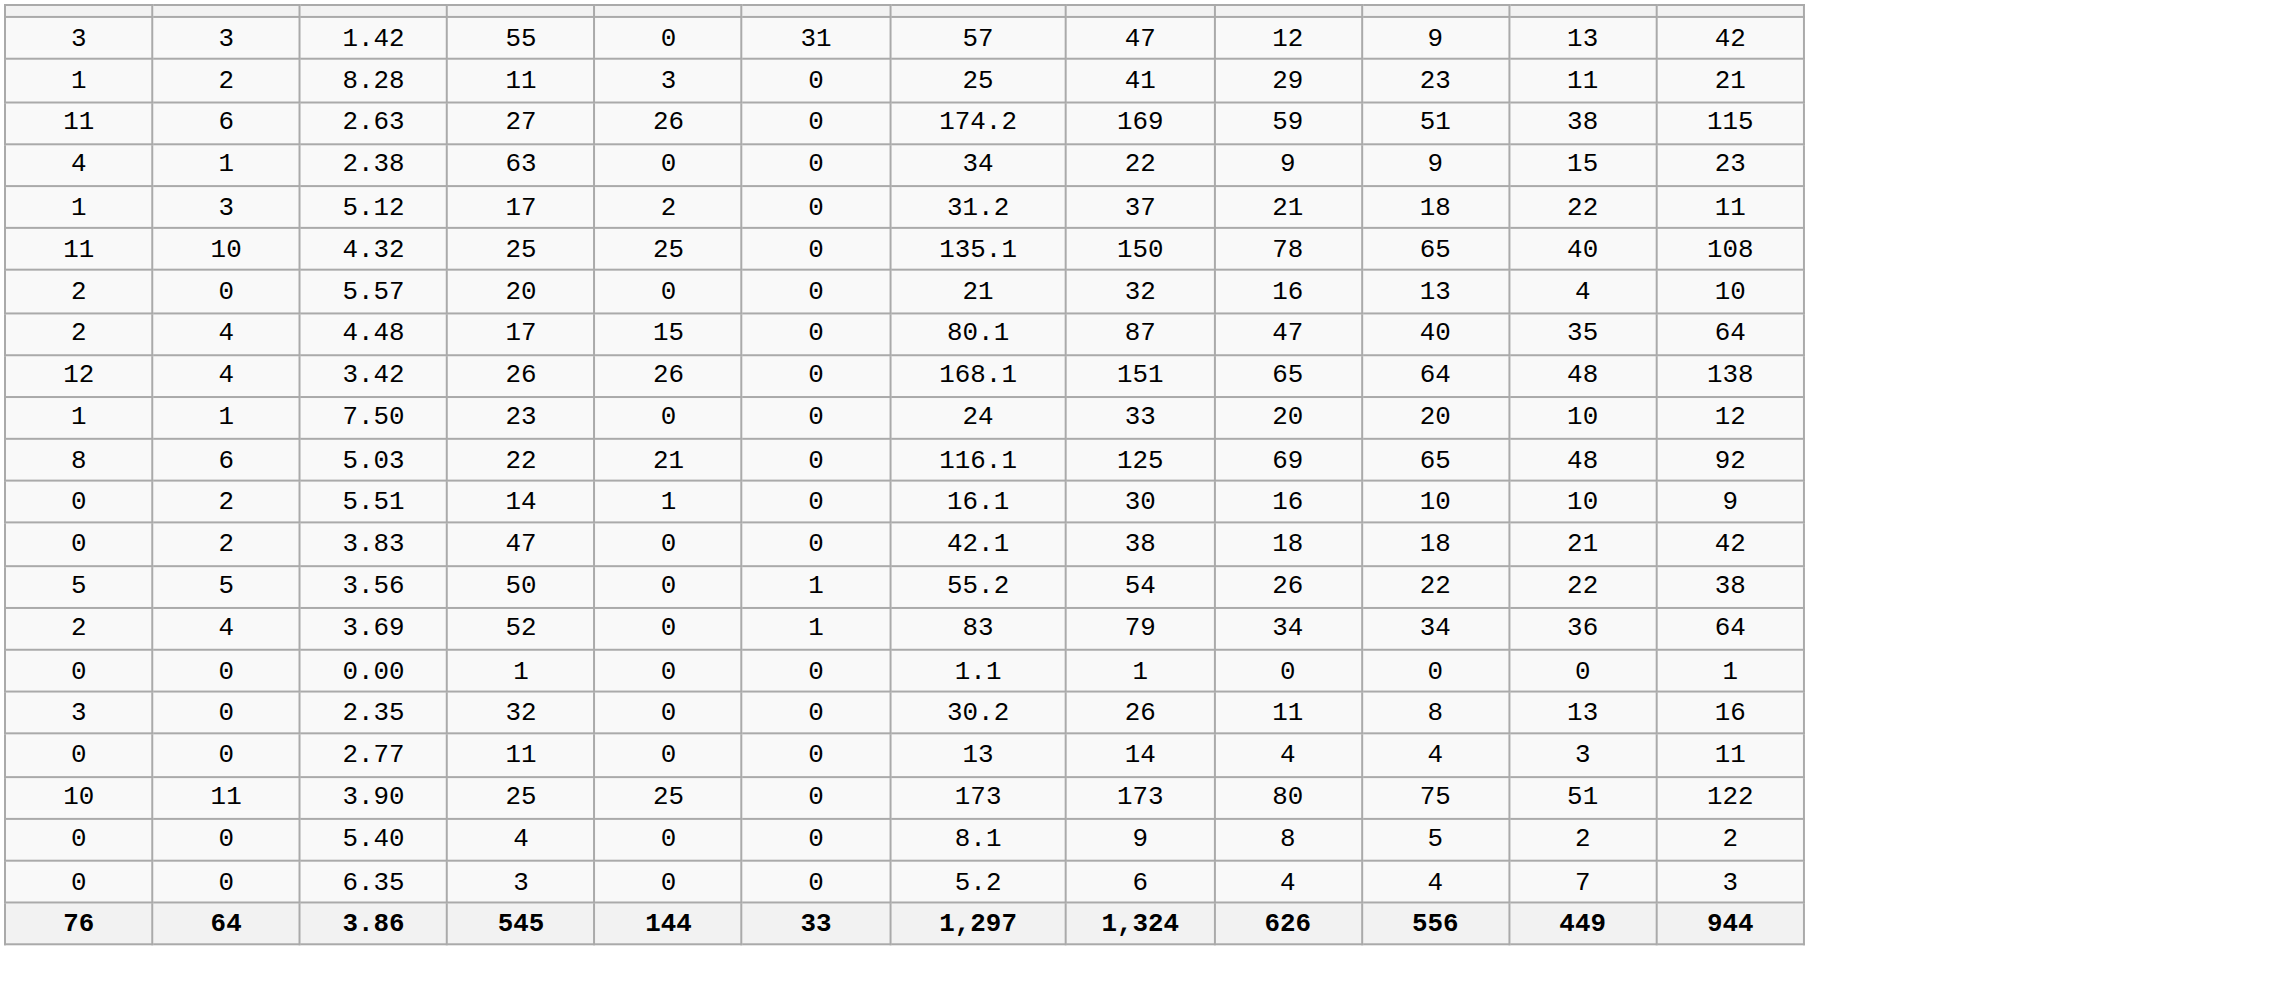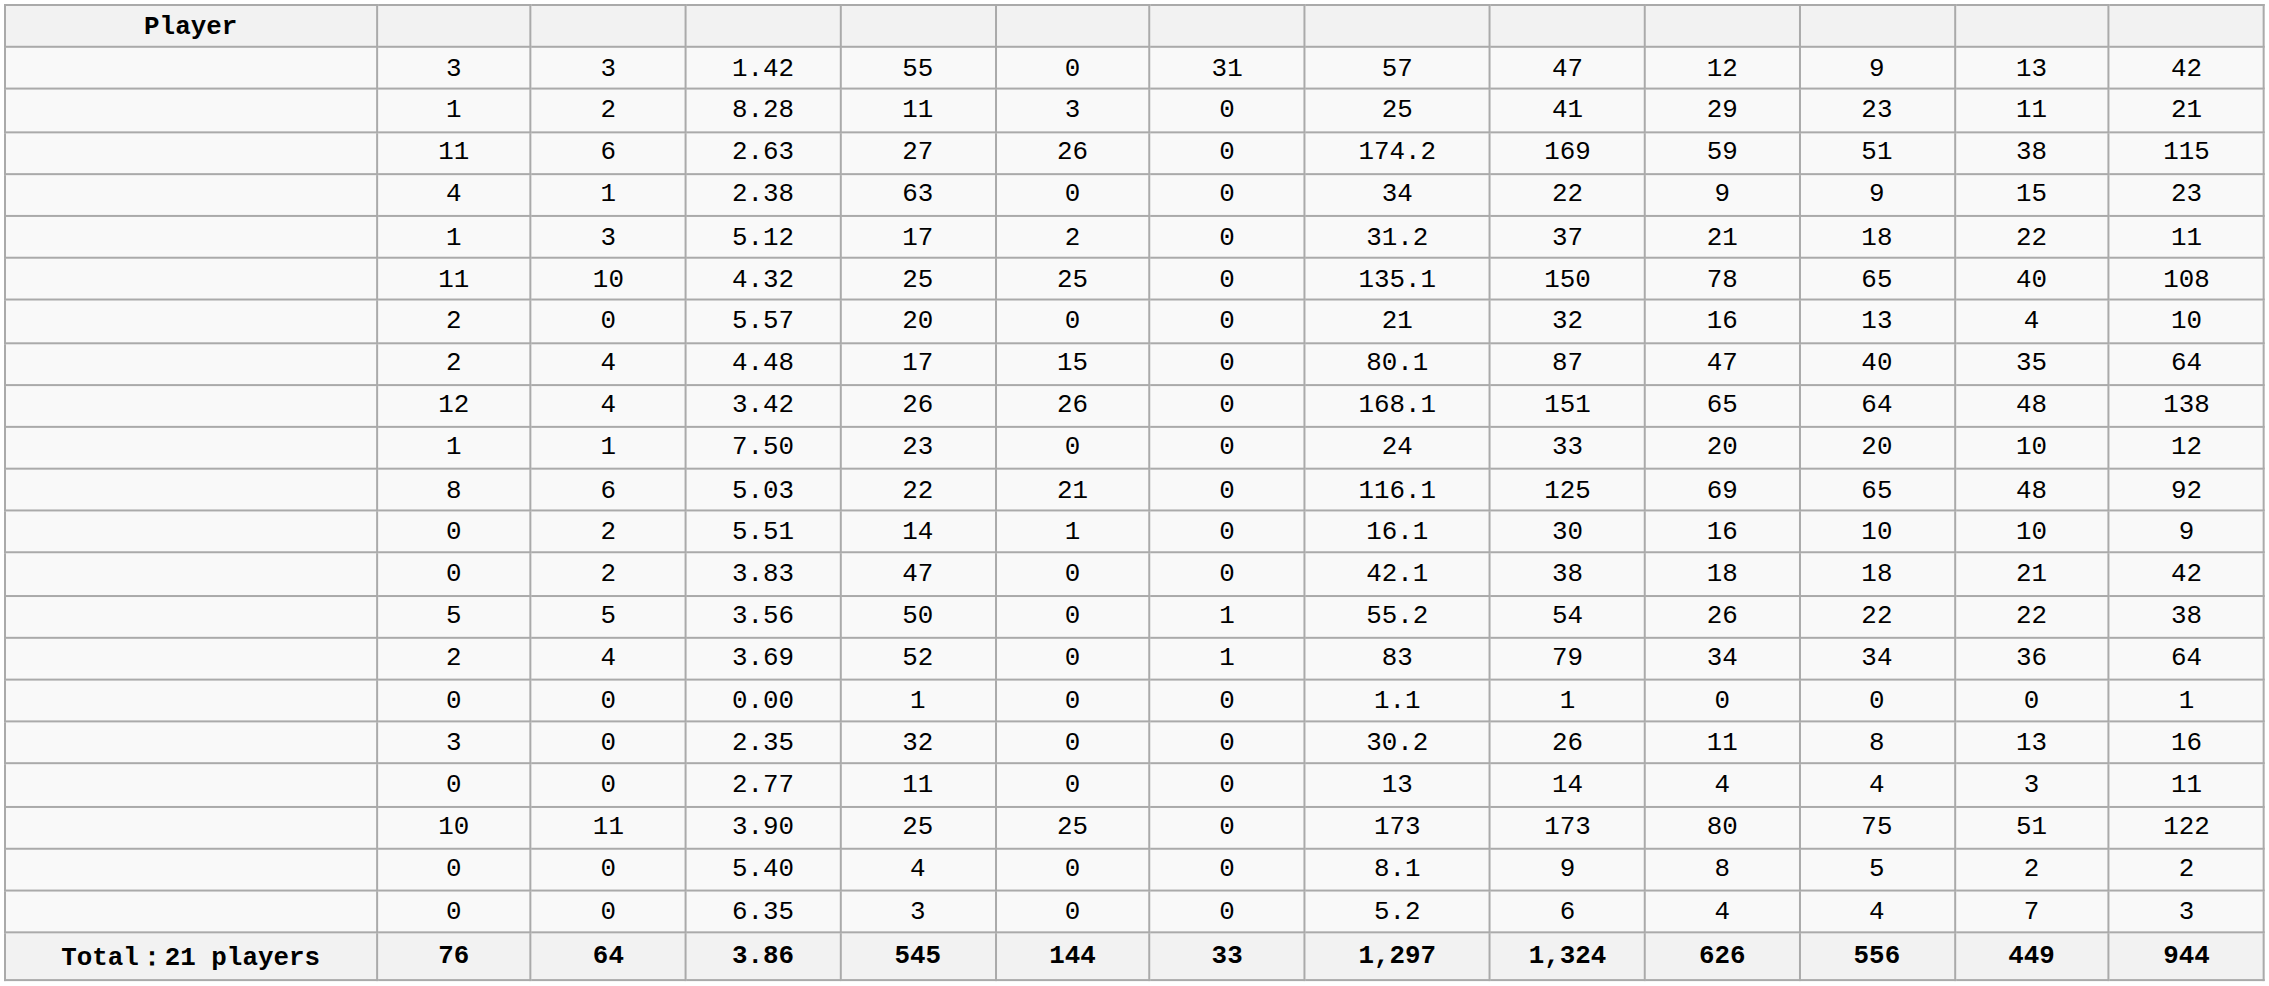 <table class="wikitable sortable" style="text-align:center;">
 <tr>
+<th width="12%">Player</th>
 <th width="5%"><a href='#'></a></th>
 <th width="5%"><a href='#'></a></th>
 <th width="5%"><a href='#'></a></th>
 <th width="5%"><a href='#'></a></th>
 <th width="5%"><a href='#'></a></th>
 <th width="5%"><a href='#'></a></th>
 <th width="6%"><a href='#'></a></th>
 <th width="5%"><a href='#'></a></th>
 <th width="5%"><a href='#'></a></th>
 <th width="5%"><a href='#'></a></th>
 <th width="5%"><a href='#'></a></th>
 <th width="5%"><a href='#'></a></th>
 </tr>
 <tr>
+<td align="left"></td>
 <td>3</td>
 <td>3</td>
 <td>1.42</td>
 <td>55</td>
 <td>0</td>
 <td>31</td>
 <td>57</td>
 <td>47</td>
 <td>12</td>
 <td>9</td>
 <td>13</td>
 <td>42</td>
 </tr>
 <tr>
+<td align="left"></td>
 <td>1</td>
 <td>2</td>
 <td>8.28</td>
 <td>11</td>
 <td>3</td>
 <td>0</td>
 <td>25</td>
 <td>41</td>
 <td>29</td>
 <td>23</td>
 <td>11</td>
 <td>21</td>
 </tr>
 <tr>
+<td align="left"></td>
 <td>11</td>
 <td>6</td>
 <td>2.63</td>
 <td>27</td>
 <td>26</td>
 <td>0</td>
 <td>174.2</td>
 <td>169</td>
 <td>59</td>
 <td>51</td>
 <td>38</td>
 <td>115</td>
 </tr>
 <tr>
+<td align="left"></td>
 <td>4</td>
 <td>1</td>
 <td>2.38</td>
 <td>63</td>
 <td>0</td>
 <td>0</td>
 <td>34</td>
 <td>22</td>
 <td>9</td>
 <td>9</td>
 <td>15</td>
 <td>23</td>
 </tr>
 <tr>
+<td align="left"></td>
 <td>1</td>
 <td>3</td>
 <td>5.12</td>
 <td>17</td>
 <td>2</td>
 <td>0</td>
 <td>31.2</td>
 <td>37</td>
 <td>21</td>
 <td>18</td>
 <td>22</td>
 <td>11</td>
 </tr>
 <tr>
+<td align="left"></td>
 <td>11</td>
 <td>10</td>
 <td>4.32</td>
 <td>25</td>
 <td>25</td>
 <td>0</td>
 <td>135.1</td>
 <td>150</td>
 <td>78</td>
 <td>65</td>
 <td>40</td>
 <td>108</td>
 </tr>
 <tr>
+<td align="left"></td>
 <td>2</td>
 <td>0</td>
 <td>5.57</td>
 <td>20</td>
 <td>0</td>
 <td>0</td>
 <td>21</td>
 <td>32</td>
 <td>16</td>
 <td>13</td>
 <td>4</td>
 <td>10</td>
 </tr>
 <tr>
+<td align="left"></td>
 <td>2</td>
 <td>4</td>
 <td>4.48</td>
 <td>17</td>
 <td>15</td>
 <td>0</td>
 <td>80.1</td>
 <td>87</td>
 <td>47</td>
 <td>40</td>
 <td>35</td>
 <td>64</td>
 </tr>
 <tr>
+<td align="left"></td>
 <td>12</td>
 <td>4</td>
 <td>3.42</td>
 <td>26</td>
 <td>26</td>
 <td>0</td>
 <td>168.1</td>
 <td>151</td>
 <td>65</td>
 <td>64</td>
 <td>48</td>
 <td>138</td>
 </tr>
 <tr>
+<td align="left"></td>
 <td>1</td>
 <td>1</td>
 <td>7.50</td>
 <td>23</td>
 <td>0</td>
 <td>0</td>
 <td>24</td>
 <td>33</td>
 <td>20</td>
 <td>20</td>
 <td>10</td>
 <td>12</td>
 </tr>
 <tr>
+<td align="left"></td>
 <td>8</td>
 <td>6</td>
 <td>5.03</td>
 <td>22</td>
 <td>21</td>
 <td>0</td>
 <td>116.1</td>
 <td>125</td>
 <td>69</td>
 <td>65</td>
 <td>48</td>
 <td>92</td>
 </tr>
 <tr>
+<td align="left"></td>
 <td>0</td>
 <td>2</td>
 <td>5.51</td>
 <td>14</td>
 <td>1</td>
 <td>0</td>
 <td>16.1</td>
 <td>30</td>
 <td>16</td>
 <td>10</td>
 <td>10</td>
 <td>9</td>
 </tr>
 <tr>
+<td align="left"></td>
 <td>0</td>
 <td>2</td>
 <td>3.83</td>
 <td>47</td>
 <td>0</td>
 <td>0</td>
 <td>42.1</td>
 <td>38</td>
 <td>18</td>
 <td>18</td>
 <td>21</td>
 <td>42</td>
 </tr>
 <tr>
+<td align="left"></td>
 <td>5</td>
 <td>5</td>
 <td>3.56</td>
 <td>50</td>
 <td>0</td>
 <td>1</td>
 <td>55.2</td>
 <td>54</td>
 <td>26</td>
 <td>22</td>
 <td>22</td>
 <td>38</td>
 </tr>
 <tr>
+<td align="left"></td>
 <td>2</td>
 <td>4</td>
 <td>3.69</td>
 <td>52</td>
 <td>0</td>
 <td>1</td>
 <td>83</td>
 <td>79</td>
 <td>34</td>
 <td>34</td>
 <td>36</td>
 <td>64</td>
 </tr>
 <tr>
+<td align="left"></td>
 <td>0</td>
 <td>0</td>
 <td>0.00</td>
 <td>1</td>
 <td>0</td>
 <td>0</td>
 <td>1.1</td>
 <td>1</td>
 <td>0</td>
 <td>0</td>
 <td>0</td>
 <td>1</td>
 </tr>
 <tr>
+<td align="left"></td>
 <td>3</td>
 <td>0</td>
 <td>2.35</td>
 <td>32</td>
 <td>0</td>
 <td>0</td>
 <td>30.2</td>
 <td>26</td>
 <td>11</td>
 <td>8</td>
 <td>13</td>
 <td>16</td>
 </tr>
 <tr>
+<td align="left"></td>
 <td>0</td>
 <td>0</td>
 <td>2.77</td>
 <td>11</td>
 <td>0</td>
 <td>0</td>
 <td>13</td>
 <td>14</td>
 <td>4</td>
 <td>4</td>
 <td>3</td>
 <td>11</td>
 </tr>
 <tr>
+<td align="left"></td>
 <td>10</td>
 <td>11</td>
 <td>3.90</td>
 <td>25</td>
 <td>25</td>
 <td>0</td>
 <td>173</td>
 <td>173</td>
 <td>80</td>
 <td>75</td>
 <td>51</td>
 <td>122</td>
 </tr>
 <tr>
+<td align="left"></td>
 <td>0</td>
 <td>0</td>
 <td>5.40</td>
 <td>4</td>
 <td>0</td>
 <td>0</td>
 <td>8.1</td>
 <td>9</td>
 <td>8</td>
 <td>5</td>
 <td>2</td>
 <td>2</td>
 </tr>
 <tr>
+<td align="left"></td>
 <td>0</td>
 <td>0</td>
 <td>6.35</td>
 <td>3</td>
 <td>0</td>
 <td>0</td>
 <td>5.2</td>
 <td>6</td>
 <td>4</td>
 <td>4</td>
 <td>7</td>
 <td>3</td>
 </tr>
 <tr>
+<th>Total：21 players</th>
 <th>76</th>
 <th>64</th>
 <th>3.86</th>
 <th>545</th>
 <th>144</th>
 <th>33</th>
 <th>1,297</th>
 <th>1,324</th>
 <th>626</th>
 <th>556</th>
 <th>449</th>
 <th>944</th>
 </tr>
 </table>
